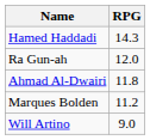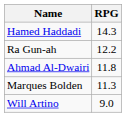 <table class="wikitable">
 <tr>
 <th>Name</th>
 <th>RPG</th>
 </tr>
 <tr>
 <td> <a href='#'>Hamed Haddadi</a></td>
 <td align=center>14.3</td>
 </tr>
 <tr>
 <td> Ra Gun-ah</td>
-<td align=center>12.0</td>
+<td align=center>12.2</td>
 </tr>
 <tr>
 <td> <a href='#'>Ahmad Al-Dwairi</a></td>
 <td align=center>11.8</td>
 </tr>
 <tr>
 <td> Marques Bolden</td>
-<td align=center>11.2</td>
+<td align=center>11.3</td>
 </tr>
 <tr>
 <td> <a href='#'>Will Artino</a></td>
 <td align=center>9.0</td>
 </tr>
 </table>
